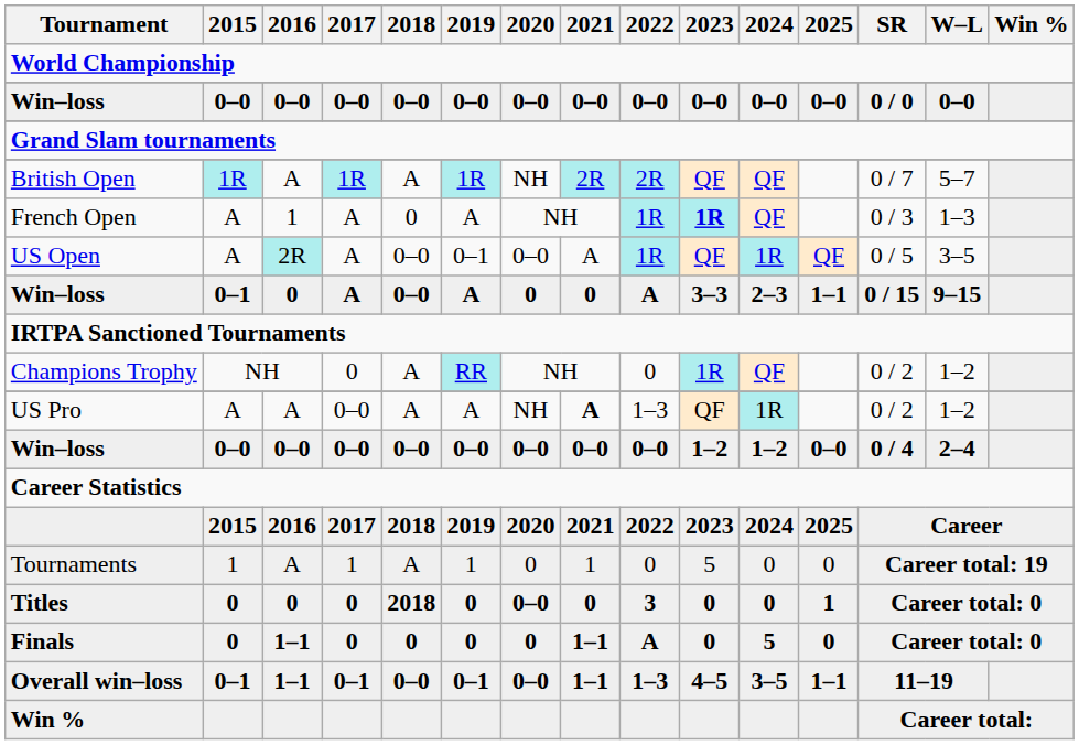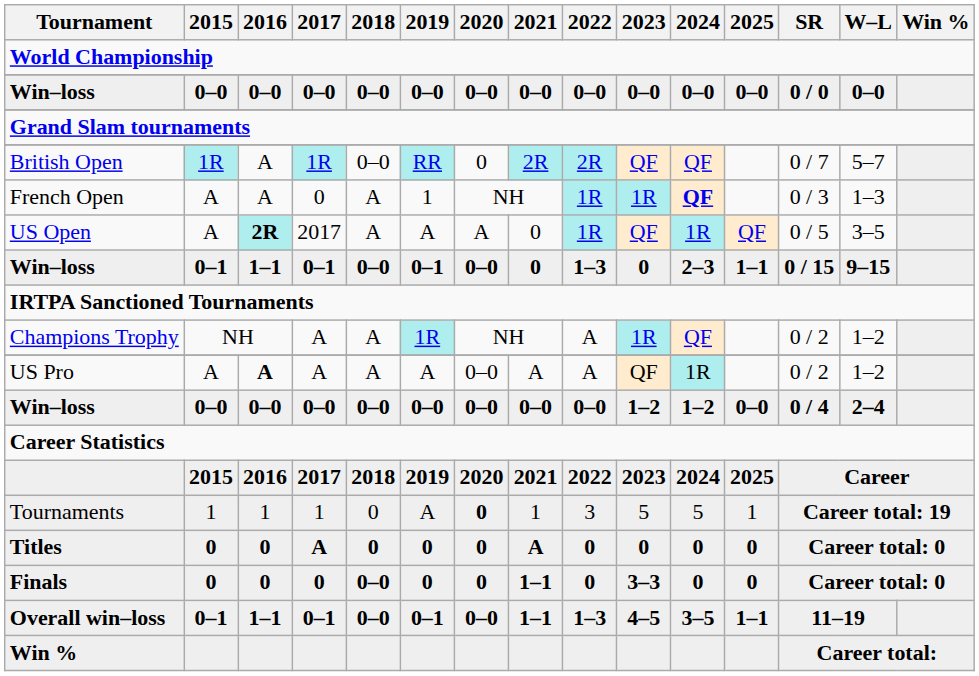 <table class="wikitable nowrap" style=text-align:center;font-size:94%>
 <tr>
 <th>Tournament</th>
 <th>2015</th>
 <th>2016</th>
 <th>2017</th>
 <th>2018</th>
 <th>2019</th>
 <th>2020</th>
 <th>2021</th>
 <th>2022</th>
 <th>2023</th>
 <th>2024</th>
 <th>2025</th>
 <th>SR</th>
 <th>W–L</th>
 <th>Win %</th>
 </tr>
 <tr>
 <td colspan="15" style="text-align:left"><strong><a href='#'>World Championship</a></strong></td>
 </tr>
 <tr>
 </tr>
 <tr style=font-weight:bold;background:#efefef>
 <td style=text-align:left>Win–loss</td>
 <td>0–0</td>
 <td>0–0</td>
 <td>0–0</td>
 <td>0–0</td>
 <td>0–0</td>
 <td>0–0</td>
 <td>0–0</td>
 <td>0–0</td>
 <td>0–0</td>
 <td>0–0</td>
 <td>0–0</td>
 <td>0 / 0</td>
 <td>0–0</td>
 <td bgcolor=efefef></td>
 </tr>
 <tr style=font-weight:bold;background:#efefef>
 </tr>
 <tr>
 <td colspan="15" style="text-align:left"><strong><a href='#'>Grand Slam tournaments</a></strong></td>
 </tr>
 <tr>
 </tr>
 <tr>
 <td align=left><a href='#'>British Open</a></td>
 <td bgcolor=afeeee><a href='#'>1R</a></td>
 <td>A</td>
 <td bgcolor=afeeee><a href='#'>1R</a></td>
-<td>A</td>
-<td bgcolor=afeeee><a href='#'>1R</a></td>
-<td>NH</td>
+<td>0–0</td>
+<td bgcolor=afeeee><a href='#'>RR</a></td>
+<td>0</td>
 <td bgcolor=afeeee><a href='#'>2R</a></td>
 <td bgcolor=afeeee><a href='#'>2R</a></td>
 <td bgcolor=ffebcd><a href='#'>QF</a></td>
 <td bgcolor=ffebcd><a href='#'>QF</a></td>
 <td></td>
 <td>0 / 7</td>
 <td>5–7</td>
 <td bgcolor=efefef></td>
 </tr>
 <tr>
 <td align=left>French Open</td>
 <td>A</td>
-<td>1</td>
 <td>A</td>
 <td>0</td>
 <td>A</td>
+<td>1</td>
 <td colspan=2>NH</td>
 <td bgcolor=afeeee><a href='#'>1R</a></td>
-<td bgcolor=afeeee><strong><a href='#'>1R</a></strong></td>
-<td bgcolor=ffebcd><a href='#'>QF</a></td>
+<td bgcolor=afeeee><a href='#'>1R</a></td>
+<td bgcolor=ffebcd><strong><a href='#'>QF</a></strong></td>
 <td></td>
 <td>0 / 3</td>
 <td>1–3</td>
 <td bgcolor=efefef></td>
 </tr>
 <tr>
 <td align=left><a href='#'>US Open</a></td>
 <td>A</td>
-<td bgcolor=afeeee>2R</td>
+<td bgcolor=afeeee><strong>2R</strong></td>
+<td>2017</td>
 <td>A</td>
-<td>0–0</td>
-<td>0–1</td>
-<td>0–0</td>
 <td>A</td>
+<td>A</td>
+<td>0</td>
 <td bgcolor=afeeee><a href='#'>1R</a></td>
 <td bgcolor=ffebcd><a href='#'>QF</a></td>
 <td bgcolor=afeeee><a href='#'>1R</a></td>
 <td bgcolor=ffebcd><a href='#'>QF</a></td>
 <td>0 / 5</td>
 <td>3–5</td>
 <td bgcolor=efefef></td>
 </tr>
 <tr style=font-weight:bold;background:#efefef>
 <td style=text-align:left>Win–loss</td>
 <td>0–1</td>
+<td>1–1</td>
+<td>0–1</td>
+<td>0–0</td>
+<td>0–1</td>
+<td>0–0</td>
 <td>0</td>
-<td>A</td>
-<td>0–0</td>
-<td>A</td>
+<td>1–3</td>
 <td>0</td>
-<td>0</td>
-<td>A</td>
-<td>3–3</td>
 <td>2–3</td>
 <td>1–1</td>
 <td>0 / 15</td>
 <td>9–15</td>
 <td bgcolor=efefef></td>
 </tr>
 <tr>
 <td colspan="15" style="text-align:left"><strong>IRTPA Sanctioned Tournaments</strong></td>
 </tr>
 <tr>
 <td align=left><a href='#'>Champions Trophy</a></td>
 <td colspan=2>NH</td>
-<td>0</td>
 <td>A</td>
-<td bgcolor=afeeee><a href='#'>RR</a></td>
+<td>A</td>
+<td bgcolor=afeeee><a href='#'>1R</a></td>
 <td colspan=2>NH</td>
-<td>0</td>
+<td>A</td>
 <td bgcolor=afeeee><a href='#'>1R</a></td>
 <td bgcolor=ffebcd><a href='#'>QF</a></td>
 <td></td>
 <td>0 / 2</td>
 <td>1–2</td>
 <td bgcolor=efefef></td>
 </tr>
 <tr>
 </tr>
 <tr>
 </tr>
 <tr>
 <td align=left>US Pro</td>
 <td>A</td>
+<td><strong>A</strong></td>
+<td>A</td>
+<td>A</td>
 <td>A</td>
 <td>0–0</td>
 <td>A</td>
 <td>A</td>
-<td>NH</td>
-<td><strong>A</strong></td>
-<td>1–3</td>
 <td bgcolor=ffebcd>QF</td>
 <td bgcolor=afeeee>1R</td>
 <td></td>
 <td>0 / 2</td>
 <td>1–2</td>
 <td bgcolor=efefef></td>
 </tr>
 <tr style=font-weight:bold;background:#efefef>
 <td style=text-align:left>Win–loss</td>
 <td>0–0</td>
 <td>0–0</td>
 <td>0–0</td>
 <td>0–0</td>
 <td>0–0</td>
 <td>0–0</td>
 <td>0–0</td>
 <td>0–0</td>
 <td>1–2</td>
 <td>1–2</td>
 <td>0–0</td>
 <td>0 / 4</td>
 <td>2–4</td>
 <td bgcolor=efefef></td>
 </tr>
 <tr>
 <td colspan="15" style="text-align:left"><strong>Career Statistics</strong></td>
 </tr>
 <tr style="font-weight:bold;background:#EFEFEF;">
 <td></td>
 <td>2015</td>
 <td>2016</td>
 <td>2017</td>
 <td>2018</td>
 <td>2019</td>
 <td>2020</td>
 <td>2021</td>
 <td>2022</td>
 <td>2023</td>
 <td>2024</td>
 <td>2025</td>
 <td colspan=3>Career</td>
 </tr>
 <tr style="background:#EFEFEF">
 <td align=left>Tournaments</td>
 <td>1</td>
-<td>A</td>
 <td>1</td>
-<td>A</td>
 <td>1</td>
 <td>0</td>
+<td>A</td>
+<td><strong>0</strong></td>
 <td>1</td>
-<td>0</td>
+<td>3</td>
 <td>5</td>
-<td>0</td>
-<td>0</td>
+<td>5</td>
+<td>1</td>
 <td colspan="3"><strong>Career total: 19</strong></td>
 </tr>
 <tr style=font-weight:bold;background:#efefef>
 <td style=text-align:left>Titles</td>
 <td>0</td>
 <td>0</td>
-<td>0</td>
-<td>2018</td>
-<td>0</td>
-<td>0–0</td>
-<td>0</td>
-<td>3</td>
+<td>A</td>
 <td>0</td>
 <td>0</td>
-<td>1</td>
+<td>0</td>
+<td>A</td>
+<td>0</td>
+<td>0</td>
+<td>0</td>
+<td>0</td>
 <td colspan="3"><strong>Career total: 0</strong></td>
 </tr>
 <tr style=font-weight:bold;background:#efefef>
 <td style=text-align:left>Finals</td>
 <td>0</td>
-<td>1–1</td>
 <td>0</td>
 <td>0</td>
+<td>0–0</td>
 <td>0</td>
 <td>0</td>
 <td>1–1</td>
-<td>A</td>
 <td>0</td>
-<td>5</td>
+<td>3–3</td>
+<td>0</td>
 <td>0</td>
 <td colspan="3"><strong>Career total: 0</strong></td>
 </tr>
 <tr style=font-weight:bold;background:#efefef>
 <td style=text-align:left>Overall win–loss</td>
 <td>0–1</td>
 <td>1–1</td>
 <td>0–1</td>
 <td>0–0</td>
 <td>0–1</td>
 <td>0–0</td>
 <td>1–1</td>
 <td>1–3</td>
 <td>4–5</td>
 <td>3–5</td>
 <td>1–1</td>
 <td colspan="2">11–19</td>
 <td></td>
 </tr>
 <tr style=font-weight:bold;background:#efefef>
 <td align=left>Win %</td>
 <td></td>
 <td></td>
 <td></td>
 <td></td>
 <td></td>
 <td></td>
 <td></td>
 <td></td>
 <td></td>
 <td></td>
 <td></td>
 <td colspan="3"><strong>Career total: </strong></td>
 </tr>
 </table>
